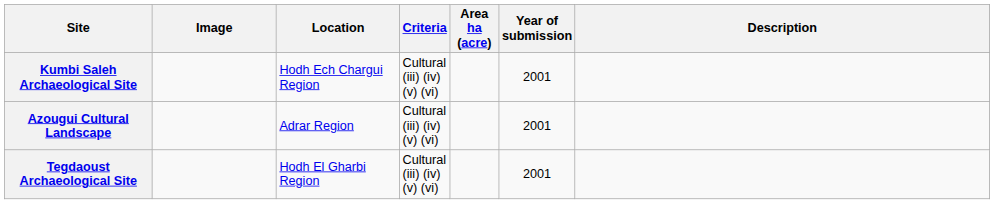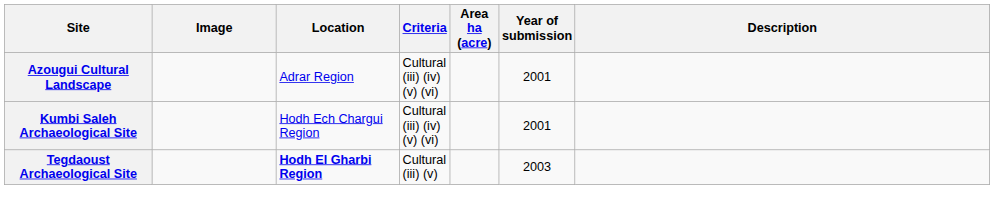 <table class="wikitable sortable">
 <tr>
 <th scope="col" style="width:15%;">Site</th>
 <th scope="col" class="unsortable" style="width:150px;">Image</th>
 <th scope="col" style="width:12.5%;">Location</th>
 <th scope="row" style="width:5%;"><a href='#'>Criteria</a></th>
 <th scope="col" style="width:5%;">Area<br><a href='#'>ha</a> (<a href='#'>acre</a>)<br></th>
 <th scope="col" style="width:5%;">Year of submission</th>
 <th scope="col" class="unsortable">Description</th>
 </tr>
 <tr>
+<th scope="row"><a href='#'>Azougui Cultural Landscape</a></th>
+<td></td>
+<td><a href='#'>Adrar Region</a><small></small></td>
+<td>Cultural (iii) (iv) (v) (vi)</td>
+<td></td>
+<td align="center">2001</td>
+<td></td>
+</tr>
+<tr>
 <th scope="row"><a href='#'>Kumbi Saleh Archaeological Site</a></th>
 <td></td>
 <td><a href='#'>Hodh Ech Chargui Region</a> <small></small></td>
 <td>Cultural (iii) (iv) (v) (vi)</td>
 <td></td>
 <td align="center">2001</td>
 <td></td>
 </tr>
 <tr>
-<th scope="row"><a href='#'>Azougui Cultural Landscape</a></th>
-<td></td>
-<td><a href='#'>Adrar Region</a><small></small></td>
-<td>Cultural (iii) (iv) (v) (vi)</td>
-<td></td>
-<td align="center">2001</td>
-<td></td>
-</tr>
-<tr>
 <th scope="row"><a href='#'>Tegdaoust Archaeological Site</a></th>
 <td></td>
-<td><a href='#'>Hodh El Gharbi Region</a> <small></small></td>
-<td>Cultural (iii) (iv) (v) (vi)</td>
+<td><strong><a href='#'>Hodh El Gharbi Region</a> <small></small></strong></td>
+<td>Cultural (iii) (v)</td>
 <td></td>
-<td align="center">2001</td>
+<td align="center">2003</td>
 <td></td>
 </tr>
 </table>
